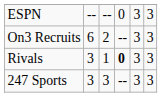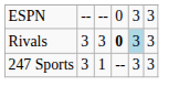 <table class="wikitable">
 <tr>
 </tr>
 <tr>
 <td>ESPN</td>
 <td>--</td>
 <td>--</td>
 <td>0</td>
 <td>3</td>
 <td>3</td>
 </tr>
 <tr>
-<td>On3 Recruits</td>
-<td>6</td>
-<td>2</td>
-<td>--</td>
+<td>Rivals</td>
 <td>3</td>
 <td>3</td>
-</tr>
-<tr>
-<td>Rivals</td>
-<td>3</td>
-<td>1</td>
 <td><strong>0</strong></td>
-<td>3</td>
+<td style="background: lightblue;">3</td>
 <td>3</td>
 </tr>
 <tr>
 <td>247 Sports</td>
 <td>3</td>
-<td>3</td>
+<td>1</td>
 <td>--</td>
 <td>3</td>
 <td>3</td>
 </tr>
 </table>
